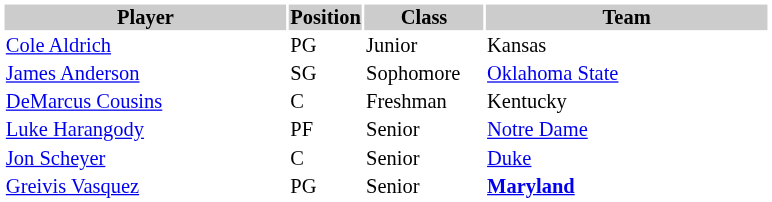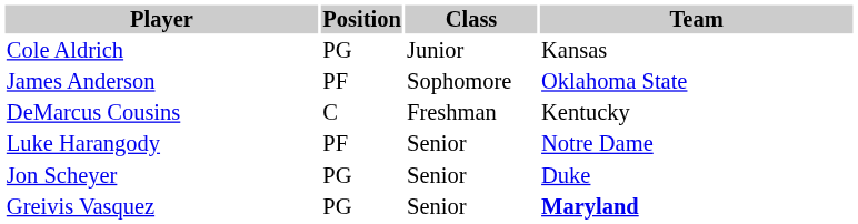 <table style="width:600px" "border:'1' 'solid' 'gray' ">
 <tr>
 <th style="background:#ccc; width:40%;">Player</th>
 <th style="background:#ccc; width:4%;">Position</th>
 <th style="background:#ccc; width:16%;">Class</th>
 <th style="background:#ccc; width:40%;">Team</th>
 </tr>
 <tr>
 <td><a href='#'>Cole Aldrich</a></td>
 <td>PG</td>
 <td>Junior</td>
 <td>Kansas</td>
 </tr>
 <tr>
 <td><a href='#'>James Anderson</a></td>
-<td>SG</td>
+<td>PF</td>
 <td>Sophomore</td>
 <td><a href='#'>Oklahoma State</a></td>
 </tr>
 <tr>
 <td><a href='#'>DeMarcus Cousins</a></td>
 <td>C</td>
 <td>Freshman</td>
 <td>Kentucky</td>
 </tr>
 <tr>
 <td><a href='#'>Luke Harangody</a></td>
 <td>PF</td>
 <td>Senior</td>
 <td><a href='#'>Notre Dame</a></td>
 </tr>
 <tr>
 <td><a href='#'>Jon Scheyer</a></td>
-<td>C</td>
+<td>PG</td>
 <td>Senior</td>
 <td><a href='#'>Duke</a></td>
 </tr>
 <tr>
 <td><a href='#'>Greivis Vasquez</a></td>
 <td>PG</td>
 <td>Senior</td>
 <td><strong><a href='#'>Maryland</a></strong></td>
 </tr>
 </table>
